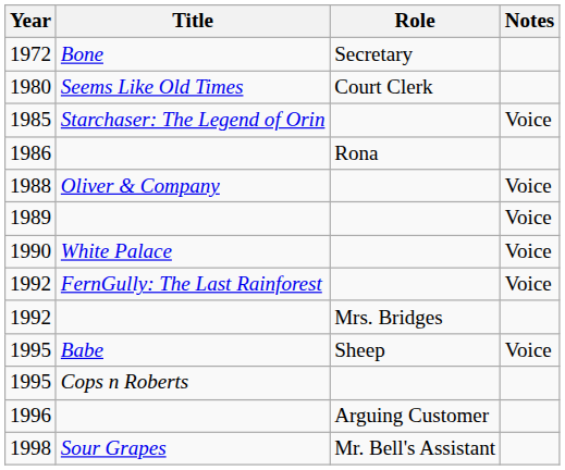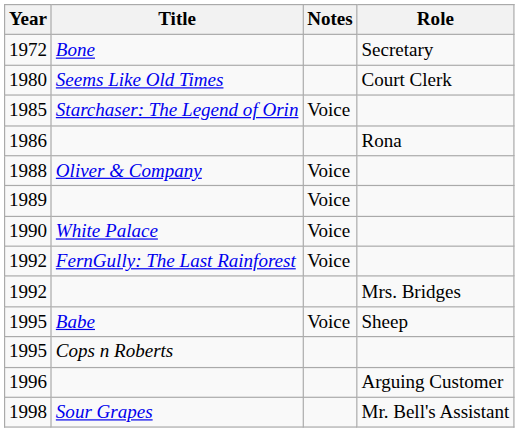 <table class="wikitable sortable">
 <tr>
 <th>Year</th>
 <th>Title</th>
+<th class="unsortable">Notes</th>
 <th>Role</th>
-<th class="unsortable">Notes</th>
 </tr>
 <tr>
 <td>1972</td>
 <td><em><a href='#'>Bone</a></em></td>
+<td></td>
 <td>Secretary</td>
-<td></td>
 </tr>
 <tr>
 <td>1980</td>
 <td><em><a href='#'>Seems Like Old Times</a></em></td>
+<td></td>
 <td>Court Clerk</td>
-<td></td>
 </tr>
 <tr>
 <td>1985</td>
 <td><em><a href='#'>Starchaser: The Legend of Orin</a></em></td>
+<td>Voice</td>
 <td></td>
-<td>Voice</td>
 </tr>
 <tr>
 <td>1986</td>
 <td><em></em></td>
+<td></td>
 <td>Rona</td>
-<td></td>
 </tr>
 <tr>
 <td>1988</td>
 <td><em><a href='#'>Oliver & Company</a></em></td>
+<td>Voice</td>
 <td></td>
-<td>Voice</td>
 </tr>
 <tr>
 <td>1989</td>
 <td><em></em></td>
+<td>Voice</td>
 <td></td>
-<td>Voice</td>
 </tr>
 <tr>
 <td>1990</td>
 <td><em><a href='#'>White Palace</a></em></td>
+<td>Voice</td>
 <td></td>
-<td>Voice</td>
 </tr>
 <tr>
 <td>1992</td>
 <td><em><a href='#'>FernGully: The Last Rainforest</a></em></td>
+<td>Voice</td>
 <td></td>
-<td>Voice</td>
 </tr>
 <tr>
 <td>1992</td>
 <td><em></em></td>
+<td></td>
 <td>Mrs. Bridges</td>
-<td></td>
 </tr>
 <tr>
 <td>1995</td>
 <td><em><a href='#'>Babe</a></em></td>
+<td>Voice</td>
 <td>Sheep</td>
-<td>Voice</td>
 </tr>
 <tr>
 <td>1995</td>
 <td><em>Cops n Roberts</em></td>
 <td></td>
 <td></td>
 </tr>
 <tr>
 <td>1996</td>
 <td><em></em></td>
+<td></td>
 <td>Arguing Customer</td>
-<td></td>
 </tr>
 <tr>
 <td>1998</td>
 <td><em><a href='#'>Sour Grapes</a></em></td>
+<td></td>
 <td>Mr. Bell's Assistant</td>
-<td></td>
 </tr>
 </table>
